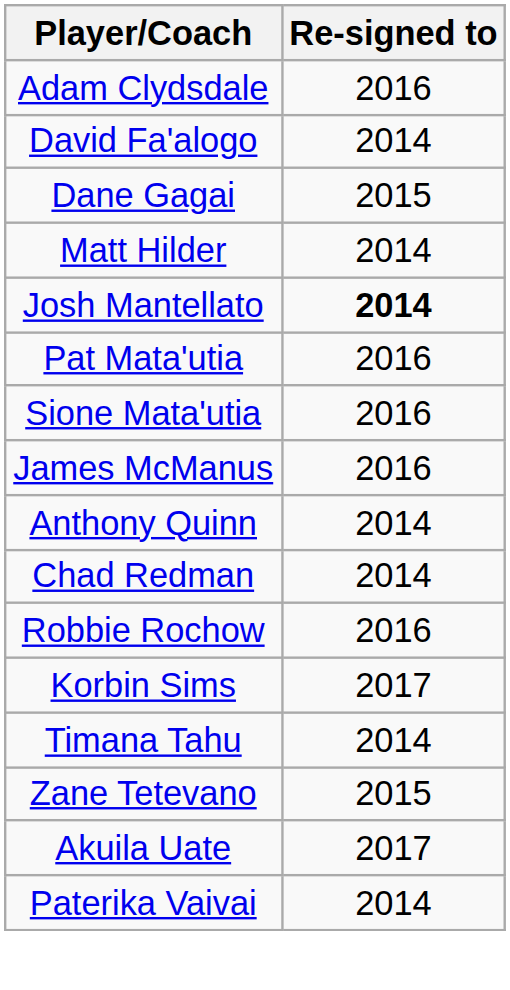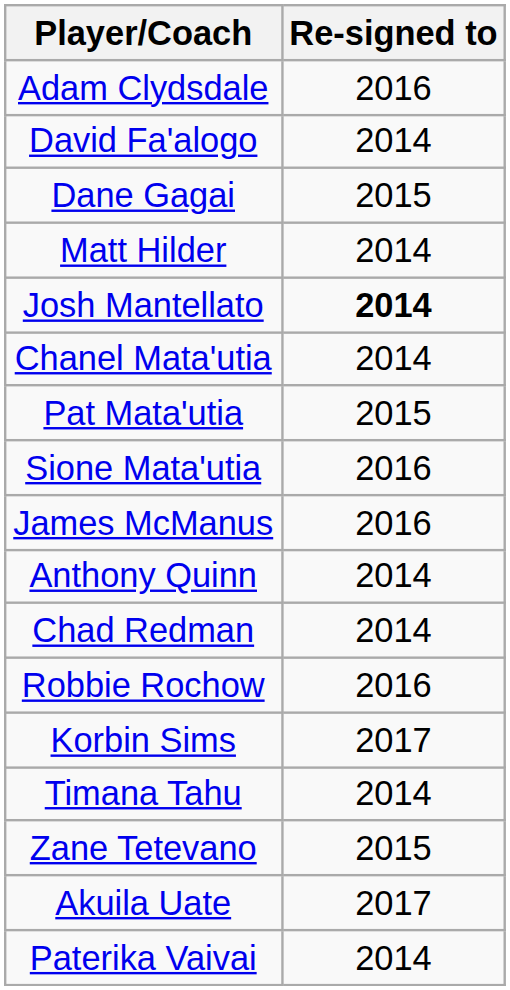 <table class="wikitable  sortable" style="text-align: center; font-size:90%">
 <tr style="background:#efefef;">
 <th>Player/Coach</th>
 <th>Re-signed to</th>
 </tr>
 <tr>
 <td><a href='#'>Adam Clydsdale</a></td>
 <td>2016</td>
 </tr>
 <tr>
 <td><a href='#'>David Fa'alogo</a></td>
 <td>2014</td>
 </tr>
 <tr>
 <td><a href='#'>Dane Gagai</a></td>
 <td>2015</td>
 </tr>
 <tr>
 <td><a href='#'>Matt Hilder</a></td>
 <td>2014</td>
 </tr>
 <tr>
 <td><a href='#'>Josh Mantellato</a></td>
 <td><strong>2014</strong></td>
 </tr>
 <tr>
+<td><a href='#'>Chanel Mata'utia</a></td>
+<td>2014</td>
+</tr>
+<tr>
 <td><a href='#'>Pat Mata'utia</a></td>
-<td>2016</td>
+<td>2015</td>
 </tr>
 <tr>
 <td><a href='#'>Sione Mata'utia</a></td>
 <td>2016</td>
 </tr>
 <tr>
 <td><a href='#'>James McManus</a></td>
 <td>2016</td>
 </tr>
 <tr>
 <td><a href='#'>Anthony Quinn</a></td>
 <td>2014</td>
 </tr>
 <tr>
 <td><a href='#'>Chad Redman</a></td>
 <td>2014</td>
 </tr>
 <tr>
 <td><a href='#'>Robbie Rochow</a></td>
 <td>2016</td>
 </tr>
 <tr>
 <td><a href='#'>Korbin Sims</a></td>
 <td>2017</td>
 </tr>
 <tr>
 <td><a href='#'>Timana Tahu</a></td>
 <td>2014</td>
 </tr>
 <tr>
 <td><a href='#'>Zane Tetevano</a></td>
 <td>2015</td>
 </tr>
 <tr>
 <td><a href='#'>Akuila Uate</a></td>
 <td>2017</td>
 </tr>
 <tr>
 <td><a href='#'>Paterika Vaivai</a></td>
 <td>2014</td>
 </tr>
 </table>
